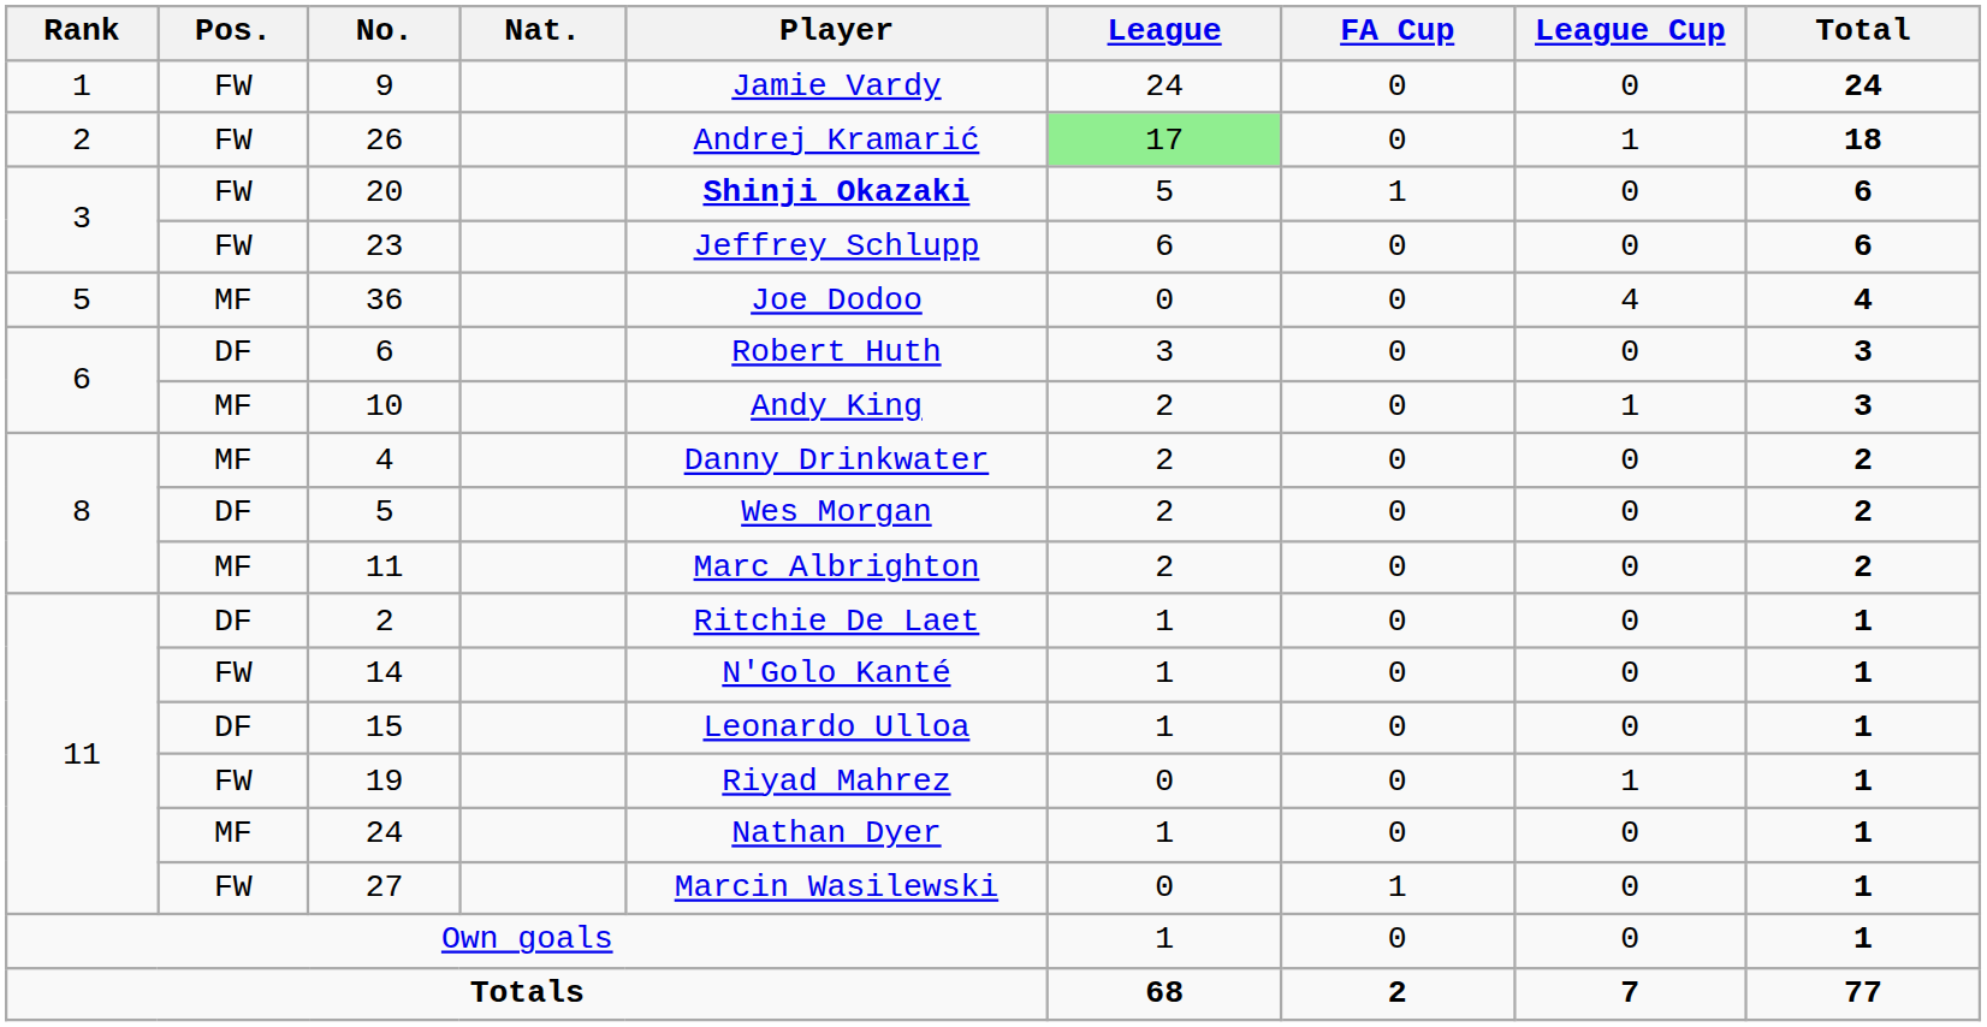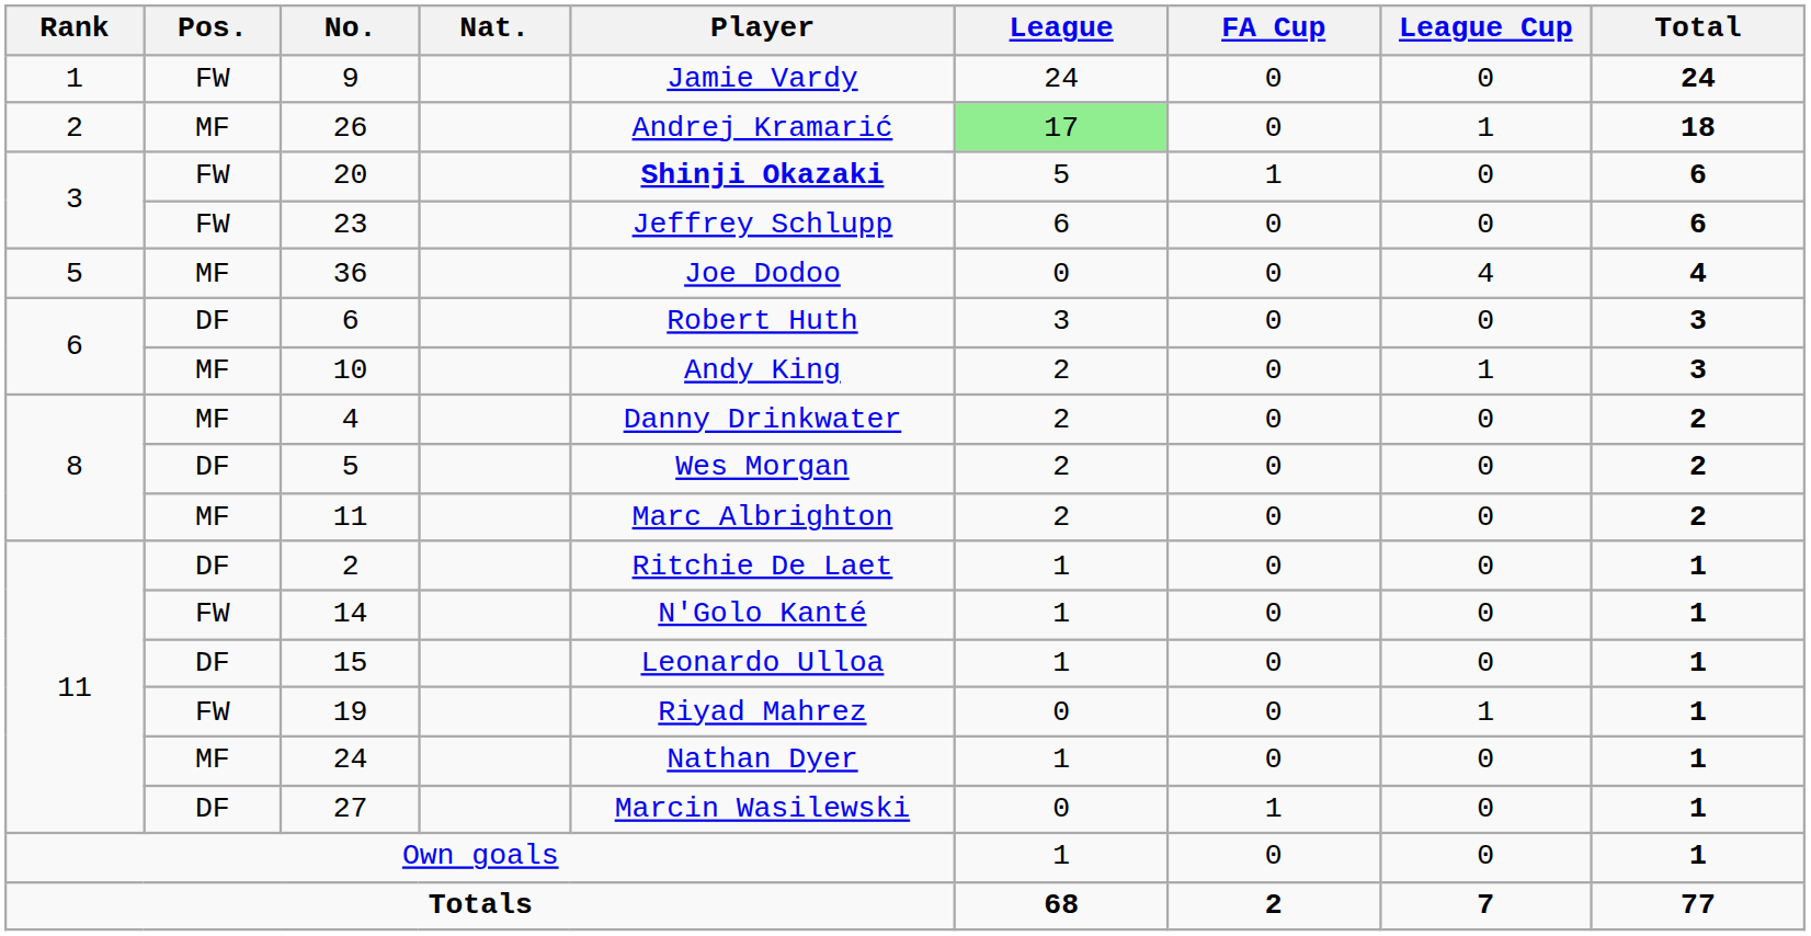 <table class="wikitable" style="font-size: 90%; text-align: center;">
 <tr>
 <th width=50>Rank</th>
 <th width=50>Pos.</th>
 <th width=50>No.</th>
 <th width=55>Nat.</th>
 <th width=150>Player</th>
 <th width=80><a href='#'>League</a></th>
 <th width=80><a href='#'>FA Cup</a></th>
 <th width=80><a href='#'>League Cup</a></th>
 <th width=80>Total</th>
 </tr>
 <tr>
 <td>1</td>
 <td>FW</td>
 <td>9</td>
 <td></td>
 <td data-sort-value="Vardy, Jamie"><a href='#'>Jamie Vardy</a></td>
 <td>24</td>
 <td>0</td>
 <td>0</td>
 <td><strong>24</strong></td>
 </tr>
 <tr>
 <td>2</td>
-<td>FW</td>
+<td>MF</td>
 <td>26</td>
 <td></td>
 <td data-sort-value="Kramarić, Andrej"><a href='#'>Andrej Kramarić</a></td>
 <td style="background: lightgreen;">17</td>
 <td>0</td>
 <td>1</td>
 <td><strong>18</strong></td>
 </tr>
 <tr>
 <td rowspan=2>3</td>
 <td>FW</td>
 <td>20</td>
 <td></td>
 <td data-sort-value="Okazaki, Shinji"><strong><a href='#'>Shinji Okazaki</a></strong></td>
 <td>5</td>
 <td>1</td>
 <td>0</td>
 <td><strong>6</strong></td>
 </tr>
 <tr>
 <td>FW</td>
 <td>23</td>
 <td></td>
 <td data-sort-value="Schlupp, Jeffrey"><a href='#'>Jeffrey Schlupp</a></td>
 <td>6</td>
 <td>0</td>
 <td>0</td>
 <td><strong>6</strong></td>
 </tr>
 <tr>
 <td>5</td>
 <td>MF</td>
 <td>36</td>
 <td></td>
 <td data-sort-value="Dodoo, Joe"><a href='#'>Joe Dodoo</a></td>
 <td>0</td>
 <td>0</td>
 <td>4</td>
 <td><strong>4</strong></td>
 </tr>
 <tr>
 <td rowspan=2>6</td>
 <td>DF</td>
 <td>6</td>
 <td></td>
 <td data-sort-value="Huth, Robert"><a href='#'>Robert Huth</a></td>
 <td>3</td>
 <td>0</td>
 <td>0</td>
 <td><strong>3</strong></td>
 </tr>
 <tr>
 <td>MF</td>
 <td>10</td>
 <td></td>
 <td data-sort-value="King, Andy"><a href='#'>Andy King</a></td>
 <td>2</td>
 <td>0</td>
 <td>1</td>
 <td><strong>3</strong></td>
 </tr>
 <tr>
 <td rowspan=3>8</td>
 <td>MF</td>
 <td>4</td>
 <td></td>
 <td data-sort-value="Drinkwater, Danny"><a href='#'>Danny Drinkwater</a></td>
 <td>2</td>
 <td>0</td>
 <td>0</td>
 <td><strong>2</strong></td>
 </tr>
 <tr>
 <td>DF</td>
 <td>5</td>
 <td></td>
 <td data-sort-value="Morgan, Wes"><a href='#'>Wes Morgan</a></td>
 <td>2</td>
 <td>0</td>
 <td>0</td>
 <td><strong>2</strong></td>
 </tr>
 <tr>
 <td>MF</td>
 <td>11</td>
 <td></td>
 <td data-sort-value="Albrighton, Marc"><a href='#'>Marc Albrighton</a></td>
 <td>2</td>
 <td>0</td>
 <td>0</td>
 <td><strong>2</strong></td>
 </tr>
 <tr>
 <td rowspan=6>11</td>
 <td>DF</td>
 <td>2</td>
 <td></td>
 <td data-sort-value="De Laet, Ritchie"><a href='#'>Ritchie De Laet</a></td>
 <td>1</td>
 <td>0</td>
 <td>0</td>
 <td><strong>1</strong></td>
 </tr>
 <tr>
 <td>FW</td>
 <td>14</td>
 <td></td>
 <td data-sort-value="Kanté, N'Golo"><a href='#'>N'Golo Kanté</a></td>
 <td>1</td>
 <td>0</td>
 <td>0</td>
 <td><strong>1</strong></td>
 </tr>
 <tr>
 <td>DF</td>
 <td>15</td>
 <td></td>
 <td data-sort-value="Ulloa, Leonardo"><a href='#'>Leonardo Ulloa</a></td>
 <td>1</td>
 <td>0</td>
 <td>0</td>
 <td><strong>1</strong></td>
 </tr>
 <tr>
 <td>FW</td>
 <td>19</td>
 <td></td>
 <td data-sort-value="Mahrez, Riyad"><a href='#'>Riyad Mahrez</a></td>
 <td>0</td>
 <td>0</td>
 <td>1</td>
 <td><strong>1</strong></td>
 </tr>
 <tr>
 <td>MF</td>
 <td>24</td>
 <td></td>
 <td data-sort-value="Dyer, Nathan"><a href='#'>Nathan Dyer</a></td>
 <td>1</td>
 <td>0</td>
 <td>0</td>
 <td><strong>1</strong></td>
 </tr>
 <tr>
-<td>FW</td>
+<td>DF</td>
 <td>27</td>
 <td></td>
 <td data-sort-value="Wasilewski, Marcin"><a href='#'>Marcin Wasilewski</a></td>
 <td>0</td>
 <td>1</td>
 <td>0</td>
 <td><strong>1</strong></td>
 </tr>
 <tr>
 <td colspan="5"><a href='#'>Own goals</a></td>
 <td>1</td>
 <td>0</td>
 <td>0</td>
 <td><strong>1</strong></td>
 </tr>
 <tr>
 <td colspan="5"><strong>Totals</strong></td>
 <td><strong>68</strong></td>
 <td><strong>2</strong></td>
 <td><strong>7</strong></td>
 <td><strong>77</strong></td>
 </tr>
 </table>
